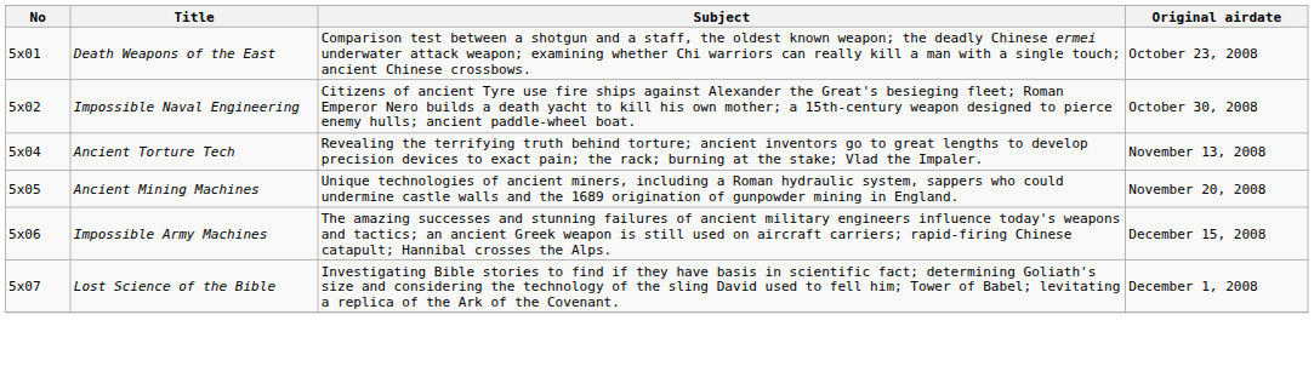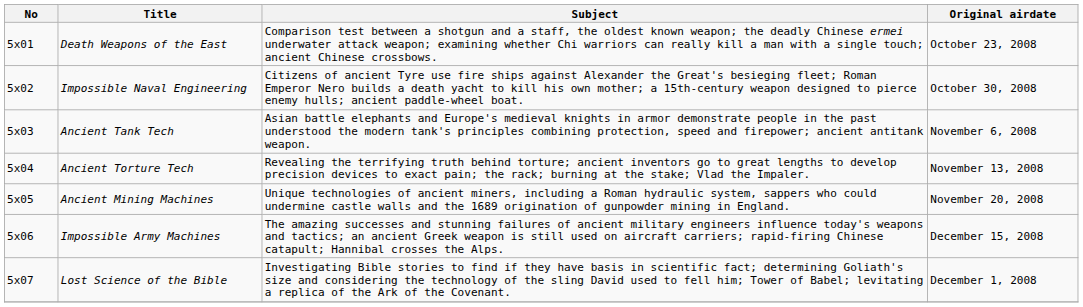 <table class="wikitable" width=100%>
 <tr>
 <th width=5%>No</th>
 <th width=19%>Title</th>
 <th width=62%>Subject</th>
 <th width=14%>Original airdate</th>
 </tr>
 <tr>
 <td>5x01</td>
 <td><em>Death Weapons of the East</em></td>
 <td>Comparison test between a shotgun and a staff, the oldest known weapon; the deadly Chinese <em>ermei</em> underwater attack weapon; examining whether Chi warriors can really kill a man with a single touch; ancient Chinese crossbows.</td>
 <td>October 23, 2008</td>
 </tr>
 <tr>
 <td>5x02</td>
 <td><em>Impossible Naval Engineering</em></td>
 <td>Citizens of ancient Tyre use fire ships against Alexander the Great's besieging fleet; Roman Emperor Nero builds a death yacht to kill his own mother; a 15th-century weapon designed to pierce enemy hulls; ancient paddle-wheel boat.</td>
 <td>October 30, 2008</td>
+</tr>
+<tr>
+<td>5x03</td>
+<td><em>Ancient Tank Tech</em></td>
+<td>Asian battle elephants and Europe's medieval knights in armor demonstrate people in the past understood the modern tank's principles combining protection, speed and firepower; ancient antitank weapon.</td>
+<td>November 6, 2008</td>
 </tr>
 <tr>
 <td>5x04</td>
 <td><em>Ancient Torture Tech</em></td>
 <td>Revealing the terrifying truth behind torture; ancient inventors go to great lengths to develop precision devices to exact pain; the rack; burning at the stake; Vlad the Impaler.</td>
 <td>November 13, 2008</td>
 </tr>
 <tr>
 <td>5x05</td>
 <td><em>Ancient Mining Machines</em></td>
 <td>Unique technologies of ancient miners, including a Roman hydraulic system, sappers who could undermine castle walls and the 1689 origination of gunpowder mining in England.</td>
 <td>November 20, 2008</td>
 </tr>
 <tr>
 <td>5x06</td>
 <td><em>Impossible Army Machines</em></td>
 <td>The amazing successes and stunning failures of ancient military engineers influence today's weapons and tactics; an ancient Greek weapon is still used on aircraft carriers; rapid-firing Chinese catapult; Hannibal crosses the Alps.</td>
 <td>December 15, 2008</td>
 </tr>
 <tr>
 <td>5x07</td>
 <td><em>Lost Science of the Bible</em></td>
 <td>Investigating Bible stories to find if they have basis in scientific fact; determining Goliath's size and considering the technology of the sling David used to fell him; Tower of Babel; levitating a replica of the Ark of the Covenant.</td>
 <td>December 1, 2008</td>
 </tr>
 <tr>
 </tr>
 </table>
